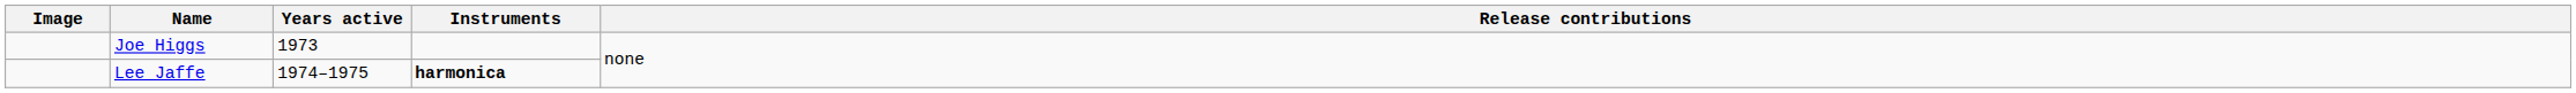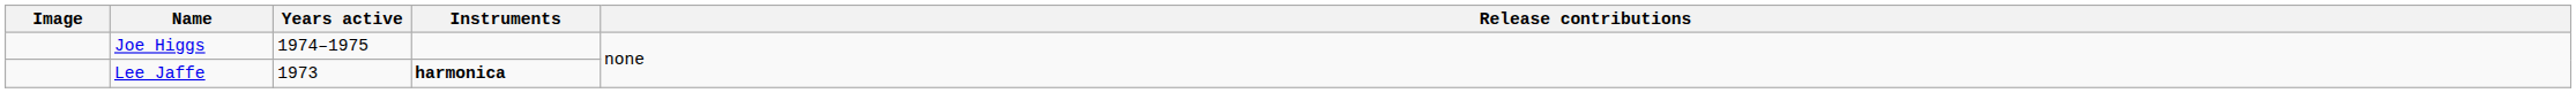 <table class="wikitable" width="100%" border="3">
 <tr>
 <th width="75">Image</th>
 <th width="120">Name</th>
 <th width="100">Years active</th>
 <th width="140">Instruments</th>
 <th>Release contributions</th>
 </tr>
 <tr>
 <td></td>
 <td><a href='#'>Joe Higgs</a></td>
-<td>1973</td>
+<td>1974–1975</td>
 <td></td>
 <td rowspan="2">none</td>
 </tr>
 <tr>
 <td></td>
 <td><a href='#'>Lee Jaffe</a></td>
-<td>1974–1975</td>
+<td>1973</td>
 <td><strong>harmonica</strong></td>
 </tr>
 </table>
